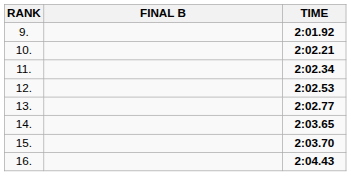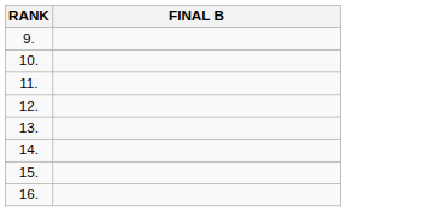 <table class="wikitable">
 <tr>
 <th>RANK</th>
 <th style="width: 20em">FINAL B</th>
-<th style="width: 5em">TIME</th>
 </tr>
 <tr>
 <td align="center">9.</td>
 <td></td>
-<td align="center"><strong>2:01.92</strong></td>
 </tr>
 <tr>
 <td align="center">10.</td>
 <td></td>
-<td align="center"><strong>2:02.21</strong></td>
 </tr>
 <tr>
 <td align="center">11.</td>
 <td></td>
-<td align="center"><strong>2:02.34</strong></td>
 </tr>
 <tr>
 <td align="center">12.</td>
 <td></td>
-<td align="center"><strong>2:02.53</strong></td>
 </tr>
 <tr>
 <td align="center">13.</td>
 <td></td>
-<td align="center"><strong>2:02.77</strong></td>
 </tr>
 <tr>
 <td align="center">14.</td>
 <td></td>
-<td align="center"><strong>2:03.65</strong></td>
 </tr>
 <tr>
 <td align="center">15.</td>
 <td></td>
-<td align="center"><strong>2:03.70</strong></td>
 </tr>
 <tr>
 <td align="center">16.</td>
 <td> </td>
-<td align="center"><strong>2:04.43</strong></td>
 </tr>
 </table>
